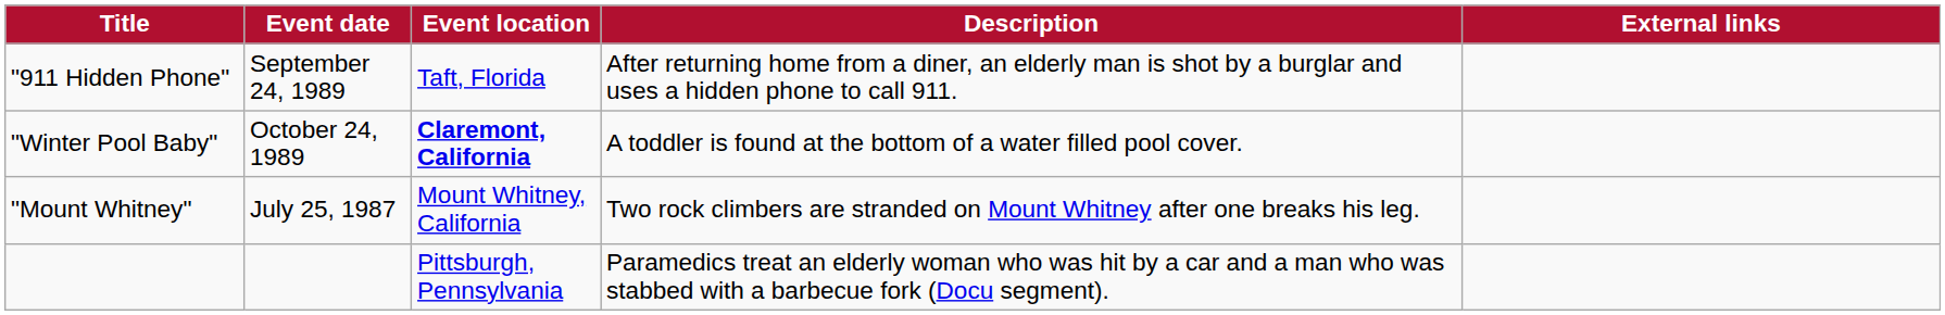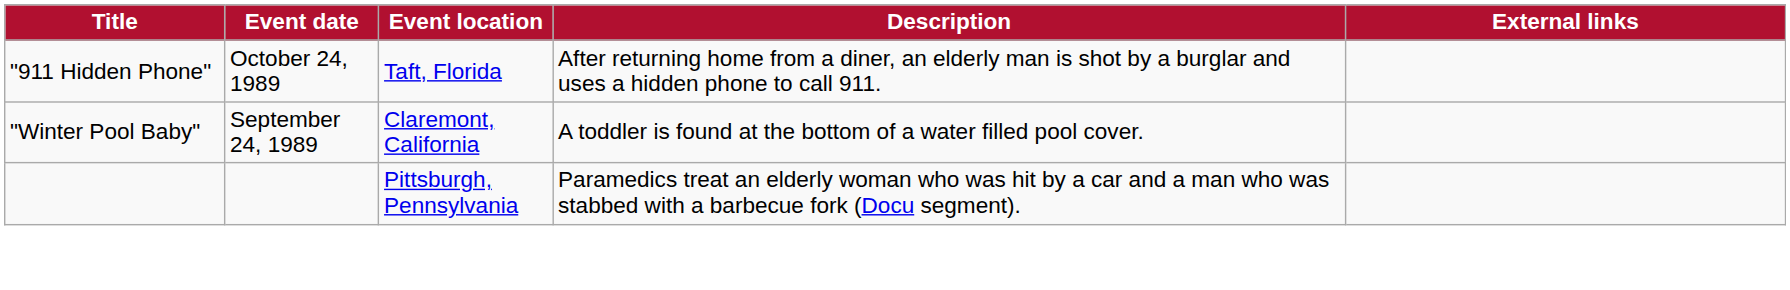 <table class="wikitable" style="width: 100%;">
 <tr>
 <th style="background: #B11030; color: #FFFFFF; width: 10%;">Title</th>
 <th style="background: #B11030; color: #FFFFFF; width: 7%;">Event date</th>
 <th style="background: #B11030; color: #FFFFFF; width: 7%;">Event location</th>
 <th style="background: #B11030; color: #FFFFFF; width: 36%;">Description</th>
 <th style="background: #B11030; color: #FFFFFF; width: 20%;">External links</th>
 </tr>
 <tr>
 <td>"911 Hidden Phone"</td>
-<td>September 24, 1989</td>
+<td>October 24, 1989</td>
 <td><a href='#'>Taft, Florida</a></td>
 <td>After returning home from a diner, an elderly man is shot by a burglar and uses a hidden phone to call 911.</td>
 <td></td>
 </tr>
 <tr>
 <td>"Winter Pool Baby"</td>
-<td>October 24, 1989</td>
-<td><strong><a href='#'>Claremont, California</a></strong></td>
+<td>September 24, 1989</td>
+<td><a href='#'>Claremont, California</a></td>
 <td>A toddler is found at the bottom of a water filled pool cover.</td>
-</tr>
-<tr>
-<td>"Mount Whitney"</td>
-<td>July 25, 1987</td>
-<td><a href='#'>Mount Whitney, California</a></td>
-<td>Two rock climbers are stranded on <a href='#'>Mount Whitney</a> after one breaks his leg.</td>
-<td></td>
 </tr>
 <tr>
 <td></td>
 <td></td>
 <td><a href='#'>Pittsburgh, Pennsylvania</a></td>
 <td>Paramedics treat an elderly woman who was hit by a car and a man who was stabbed with a barbecue fork (<a href='#'>Docu</a> segment).</td>
 <td></td>
 </tr>
 </table>
